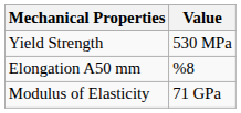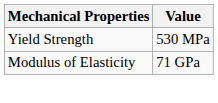 <table class="wikitable">
 <tr>
 <th>Mechanical Properties</th>
 <th>Value</th>
 </tr>
 <tr>
 <td>Yield Strength</td>
 <td>530 MPa</td>
 </tr>
 <tr>
-<td>Elongation A50 mm</td>
-<td>%8</td>
-</tr>
-<tr>
 <td>Modulus of Elasticity</td>
 <td>71 GPa</td>
 </tr>
 </table>
